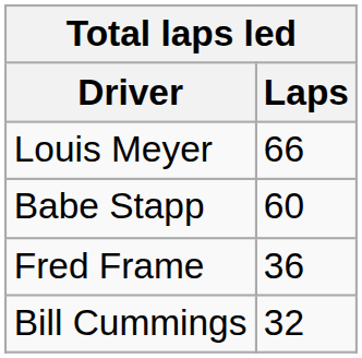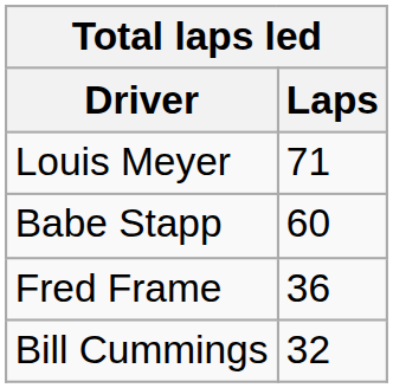 <table class="wikitable">
 <tr>
 <th colspan=2>Total laps led</th>
 </tr>
 <tr>
 <th>Driver</th>
 <th>Laps</th>
 </tr>
 <tr>
 <td>Louis Meyer</td>
-<td>66</td>
+<td>71</td>
 </tr>
 <tr>
 <td>Babe Stapp</td>
 <td>60</td>
 </tr>
 <tr>
 <td>Fred Frame</td>
 <td>36</td>
 </tr>
 <tr>
 <td>Bill Cummings</td>
 <td>32</td>
 </tr>
 </table>
